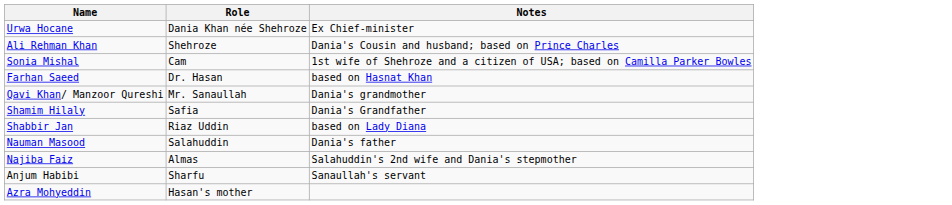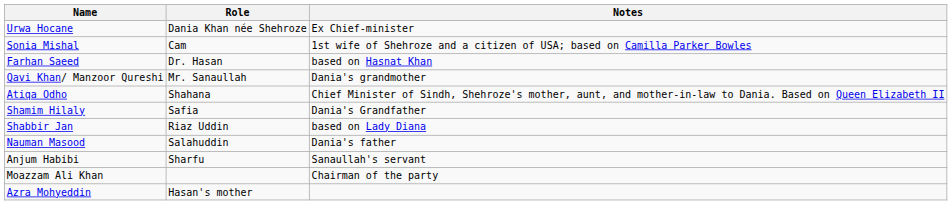 <table class="wikitable">
 <tr>
 <th>Name</th>
 <th>Role</th>
 <th>Notes</th>
 </tr>
 <tr>
 <td><a href='#'>Urwa Hocane</a></td>
 <td>Dania Khan née Shehroze</td>
 <td>Ex Chief-minister</td>
-</tr>
-<tr>
-<td><a href='#'>Ali Rehman Khan</a></td>
-<td>Shehroze</td>
-<td>Dania's Cousin and husband; based on <a href='#'>Prince Charles</a></td>
 </tr>
 <tr>
 <td><a href='#'>Sonia Mishal</a></td>
 <td>Cam</td>
 <td>1st wife of Shehroze and a citizen of USA; based on <a href='#'>Camilla Parker Bowles</a></td>
 </tr>
 <tr>
 <td><a href='#'>Farhan Saeed</a></td>
 <td>Dr. Hasan</td>
 <td>based on <a href='#'>Hasnat Khan</a></td>
 </tr>
 <tr>
 <td><a href='#'>Qavi Khan</a>/ Manzoor Qureshi</td>
 <td>Mr. Sanaullah</td>
 <td>Dania's grandmother</td>
 </tr>
 <tr>
+<td><a href='#'>Atiqa Odho</a></td>
+<td>Shahana</td>
+<td>Chief Minister of Sindh, Shehroze's mother, aunt, and mother-in-law to Dania. Based on <a href='#'>Queen Elizabeth II</a></td>
+</tr>
+<tr>
 <td><a href='#'>Shamim Hilaly</a></td>
 <td>Safia</td>
 <td>Dania's Grandfather</td>
 </tr>
 <tr>
 <td><a href='#'>Shabbir Jan</a></td>
 <td>Riaz Uddin</td>
 <td>based on <a href='#'>Lady Diana</a></td>
 </tr>
 <tr>
 <td><a href='#'>Nauman Masood</a></td>
 <td>Salahuddin</td>
 <td>Dania's father</td>
 </tr>
 <tr>
-<td><a href='#'>Najiba Faiz</a></td>
-<td>Almas</td>
-<td>Salahuddin's 2nd wife and Dania's stepmother</td>
-</tr>
-<tr>
 <td>Anjum Habibi</td>
 <td>Sharfu</td>
 <td>Sanaullah's servant</td>
+</tr>
+<tr>
+<td>Moazzam Ali Khan</td>
+<td></td>
+<td>Chairman of the party</td>
 </tr>
 <tr>
 <td><a href='#'>Azra Mohyeddin</a></td>
 <td>Hasan's mother</td>
 <td></td>
 </tr>
 </table>
